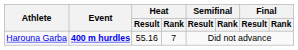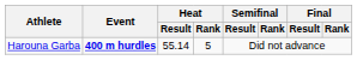 <table class=wikitable style="font-size:90%">
 <tr>
 <th rowspan="2">Athlete</th>
 <th rowspan="2">Event</th>
 <th colspan="2">Heat</th>
 <th colspan="2">Semifinal</th>
 <th colspan="2">Final</th>
 </tr>
 <tr style="font-size:95%">
 <th>Result</th>
 <th>Rank</th>
 <th>Result</th>
 <th>Rank</th>
 <th>Result</th>
 <th>Rank</th>
 </tr>
 <tr align=center>
 <td align=left><a href='#'>Harouna Garba</a></td>
 <td align=left><strong><a href='#'>400 m hurdles</a></strong></td>
-<td>55.16</td>
-<td>7</td>
+<td>55.14</td>
+<td>5</td>
 <td colspan=4>Did not advance</td>
 </tr>
 </table>
